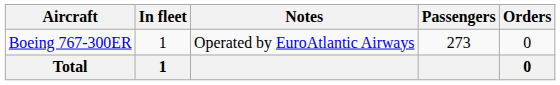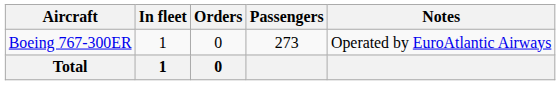 <table class="wikitable" style="border-collapse:collapse;margin:auto;">
 <tr>
 <th>Aircraft</th>
 <th>In fleet</th>
+<th>Orders</th>
+<th>Passengers</th>
 <th>Notes</th>
-<th>Passengers</th>
-<th>Orders</th>
 </tr>
 <tr>
 <td><a href='#'>Boeing 767-300ER</a></td>
 <td align=center>1</td>
+<td align=center>0</td>
+<td align=center>273</td>
 <td style="text-align:center;">Operated by <a href='#'>EuroAtlantic Airways</a></td>
-<td align=center>273</td>
-<td align=center>0</td>
 </tr>
 <tr>
 <th>Total</th>
 <th>1</th>
+<th>0</th>
 <th></th>
 <th></th>
-<th>0</th>
 </tr>
 </table>
